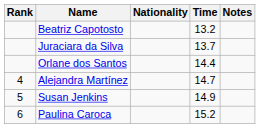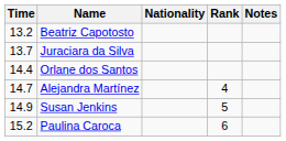 <table class="wikitable sortable" style="text-align:center">
 <tr>
-<th>Rank</th>
+<th>Time</th>
 <th>Name</th>
 <th>Nationality</th>
-<th>Time</th>
+<th>Rank</th>
 <th>Notes</th>
 </tr>
 <tr>
-<td></td>
+<td>13.2</td>
 <td align=left><a href='#'>Beatriz Capotosto</a></td>
 <td align=left></td>
-<td>13.2</td>
+<td></td>
 <td></td>
 </tr>
 <tr>
-<td></td>
+<td>13.7</td>
 <td align=left><a href='#'>Juraciara da Silva</a></td>
 <td align=left></td>
-<td>13.7</td>
+<td></td>
 <td></td>
 </tr>
 <tr>
-<td></td>
+<td>14.4</td>
 <td align=left><a href='#'>Orlane dos Santos</a></td>
 <td align=left></td>
-<td>14.4</td>
+<td></td>
 <td></td>
 </tr>
 <tr>
-<td>4</td>
+<td>14.7</td>
 <td align=left><a href='#'>Alejandra Martínez</a></td>
 <td align=left></td>
-<td>14.7</td>
+<td>4</td>
 <td></td>
 </tr>
 <tr>
-<td>5</td>
+<td>14.9</td>
 <td align=left><a href='#'>Susan Jenkins</a></td>
 <td align=left></td>
-<td>14.9</td>
+<td>5</td>
 <td></td>
 </tr>
 <tr>
-<td>6</td>
+<td>15.2</td>
 <td align=left><a href='#'>Paulina Caroca</a></td>
 <td align=left></td>
-<td>15.2</td>
+<td>6</td>
 <td></td>
 </tr>
 </table>
